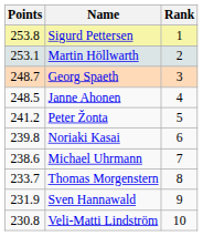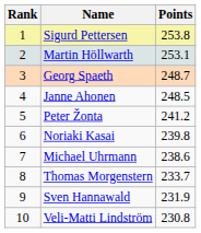 <table class="wikitable sortable">
 <tr>
+<th align=Center>Rank</th>
+<th>Name</th>
 <th>Points</th>
-<th>Name</th>
-<th align=Center>Rank</th>
 </tr>
 <tr style="background:#F7F6A8">
+<td align=center>1</td>
+<td> <a href='#'>Sigurd Pettersen</a></td>
 <td align=center>253.8</td>
-<td> <a href='#'>Sigurd Pettersen</a></td>
-<td align=center>1</td>
 </tr>
 <tr style="background: #DCE5E5;">
+<td align=center>2</td>
+<td> <a href='#'>Martin Höllwarth</a></td>
 <td align=center>253.1</td>
-<td> <a href='#'>Martin Höllwarth</a></td>
-<td align=center>2</td>
 </tr>
 <tr style="background: #FFDAB9;">
+<td align=center>3</td>
+<td> <a href='#'>Georg Spaeth</a></td>
 <td align=center>248.7</td>
-<td> <a href='#'>Georg Spaeth</a></td>
-<td align=center>3</td>
 </tr>
 <tr>
+<td align=center>4</td>
+<td> <a href='#'>Janne Ahonen</a></td>
 <td align=center>248.5</td>
-<td> <a href='#'>Janne Ahonen</a></td>
-<td align=center>4</td>
 </tr>
 <tr>
+<td align=center>5</td>
+<td> <a href='#'>Peter Žonta</a></td>
 <td align=center>241.2</td>
-<td> <a href='#'>Peter Žonta</a></td>
-<td align=center>5</td>
 </tr>
 <tr>
+<td align=center>6</td>
+<td> <a href='#'>Noriaki Kasai</a></td>
 <td align=center>239.8</td>
-<td> <a href='#'>Noriaki Kasai</a></td>
-<td align=center>6</td>
 </tr>
 <tr>
+<td align=center>7</td>
+<td> <a href='#'>Michael Uhrmann</a></td>
 <td align=center>238.6</td>
-<td> <a href='#'>Michael Uhrmann</a></td>
-<td align=center>7</td>
 </tr>
 <tr>
+<td align=center>8</td>
+<td> <a href='#'>Thomas Morgenstern</a></td>
 <td align=center>233.7</td>
-<td> <a href='#'>Thomas Morgenstern</a></td>
-<td align=center>8</td>
 </tr>
 <tr>
+<td align=center>9</td>
+<td> <a href='#'>Sven Hannawald</a></td>
 <td align=center>231.9</td>
-<td> <a href='#'>Sven Hannawald</a></td>
-<td align=center>9</td>
 </tr>
 <tr>
+<td align=center>10</td>
+<td> <a href='#'>Veli-Matti Lindström</a></td>
 <td align=center>230.8</td>
-<td> <a href='#'>Veli-Matti Lindström</a></td>
-<td align=center>10</td>
 </tr>
 </table>
